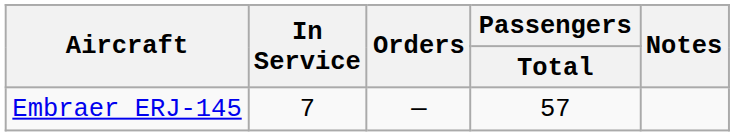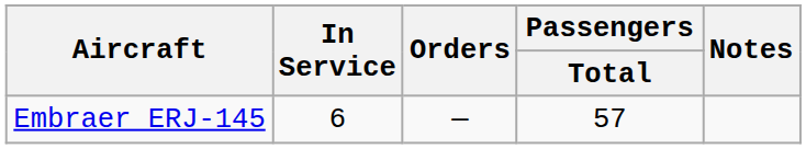 <table class="wikitable" style="border-collapse:collapse;margin:1em auto;">
 <tr>
 <th rowspan="2">Aircraft</th>
 <th rowspan="2" style="width:35pt;">In Service</th>
 <th rowspan="2" style="width:35pt;">Orders</th>
 <th rowapan="2" style="width:60pt;">Passengers</th>
 <th rowspan="2">Notes</th>
 </tr>
 <tr>
 <th style="width:60pt;">Total</th>
 </tr>
 <tr>
 <td><a href='#'>Embraer ERJ-145</a></td>
-<td align=center>7</td>
+<td align=center>6</td>
 <td align=center>—</td>
 <td align=center>57</td>
 <td></td>
 </tr>
 </table>
